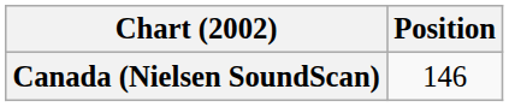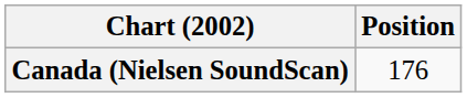 <table class="wikitable plainrowheaders" style="text-align:center;">
 <tr>
 <th>Chart (2002)</th>
 <th>Position</th>
 </tr>
 <tr>
 <th scope="row">Canada (Nielsen SoundScan)</th>
-<td align="center">146</td>
+<td align="center">176</td>
 </tr>
 </table>
